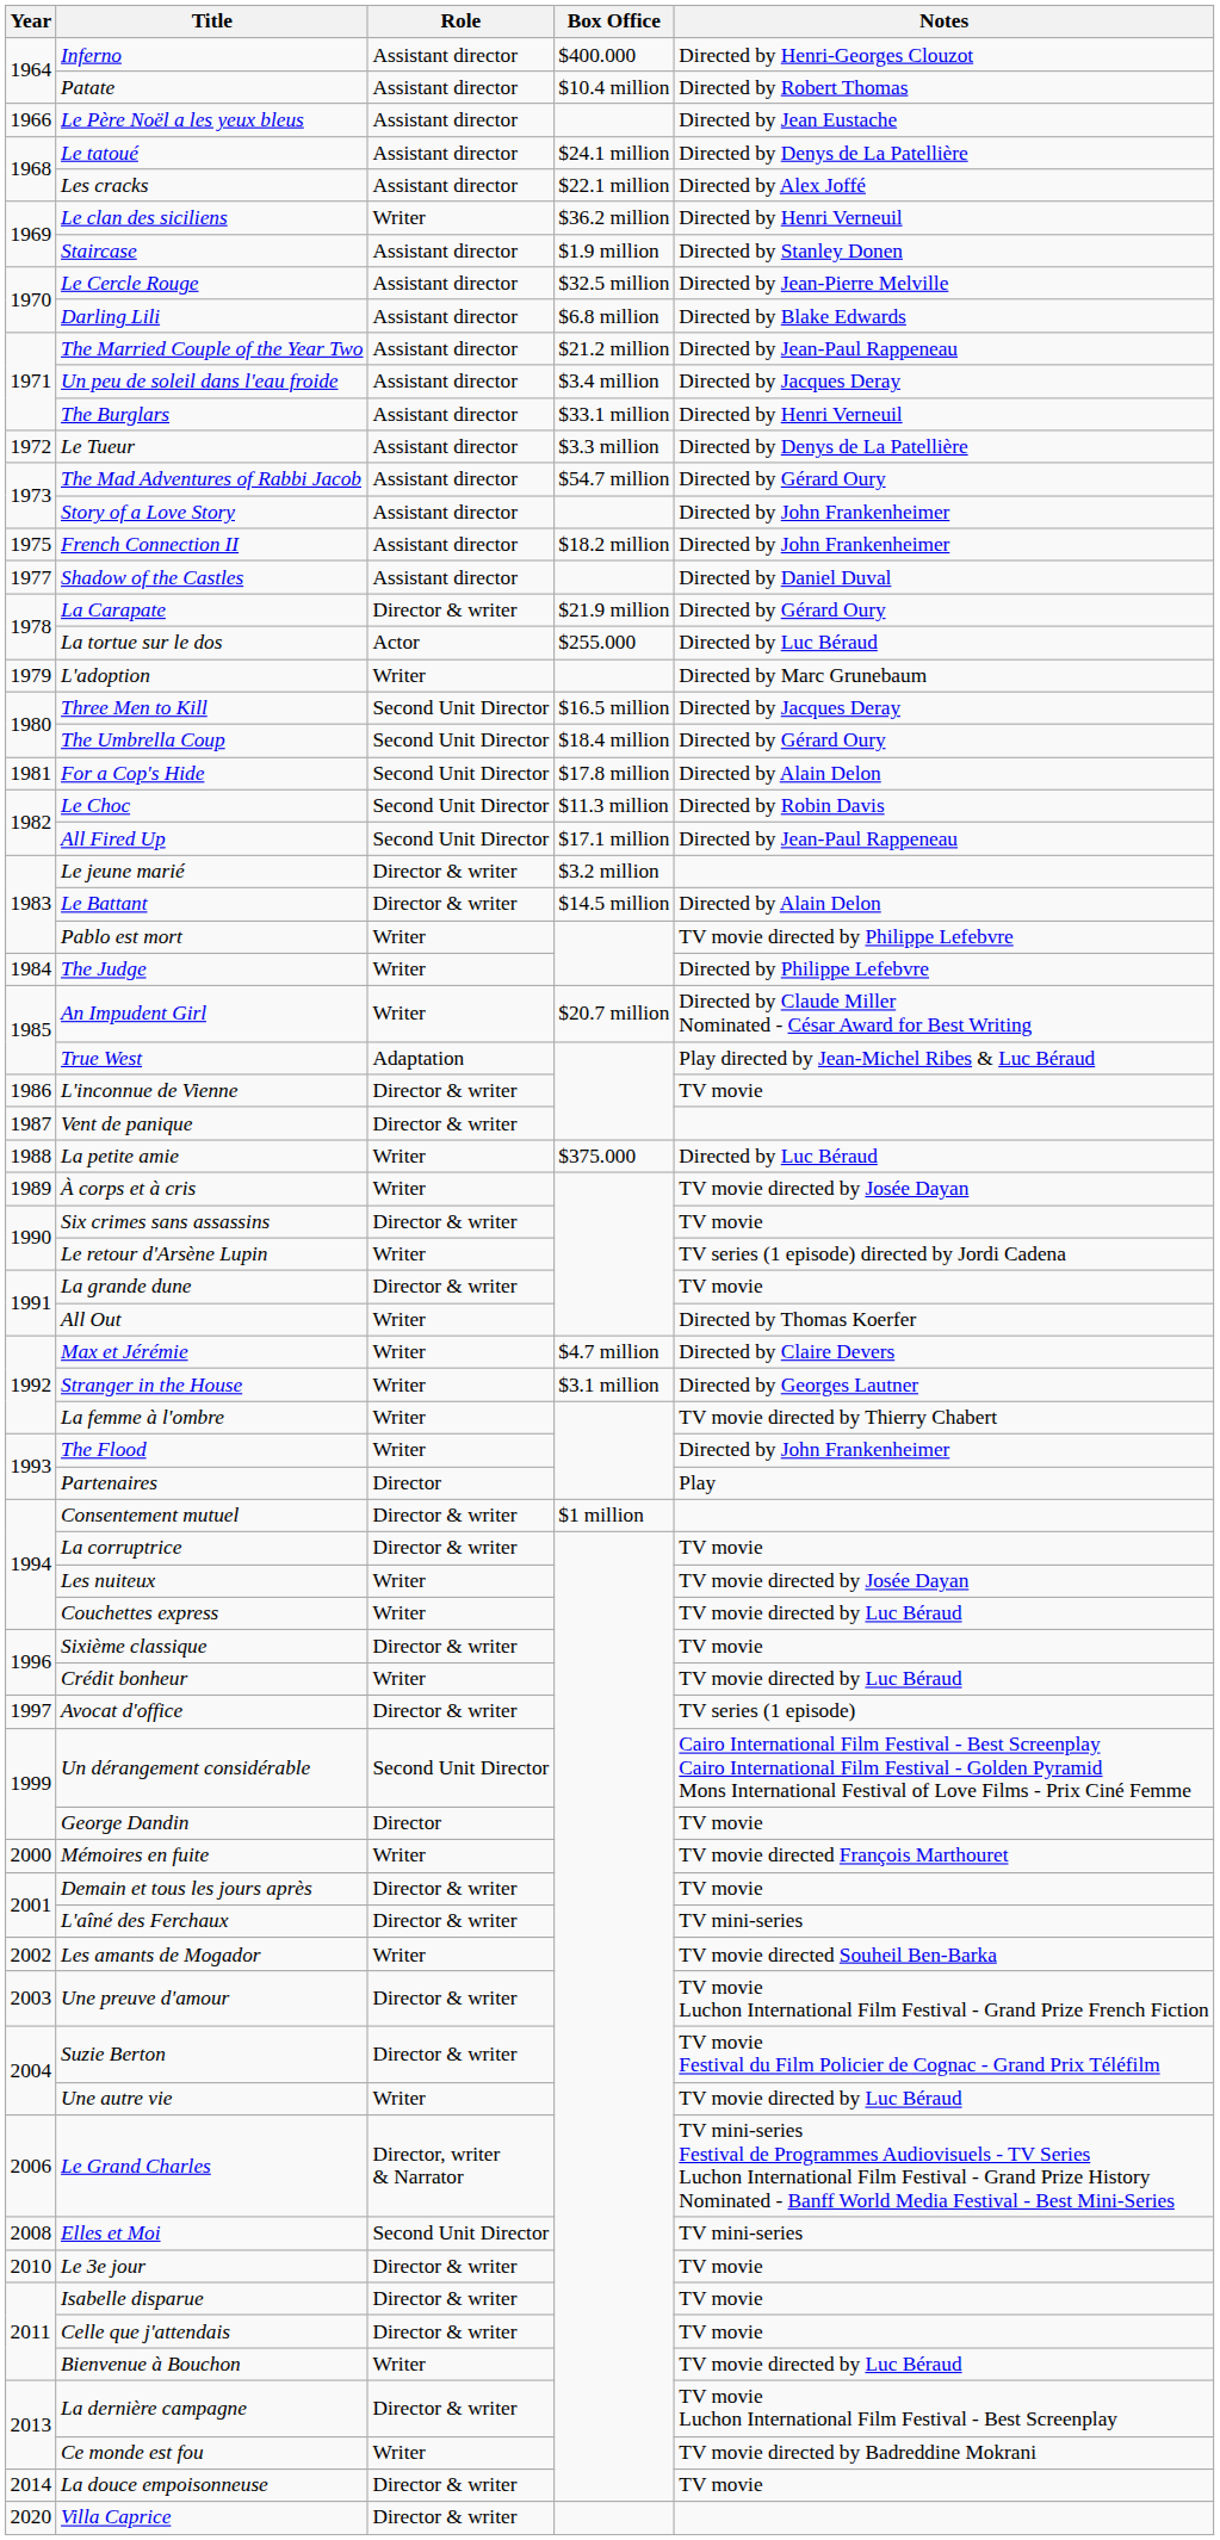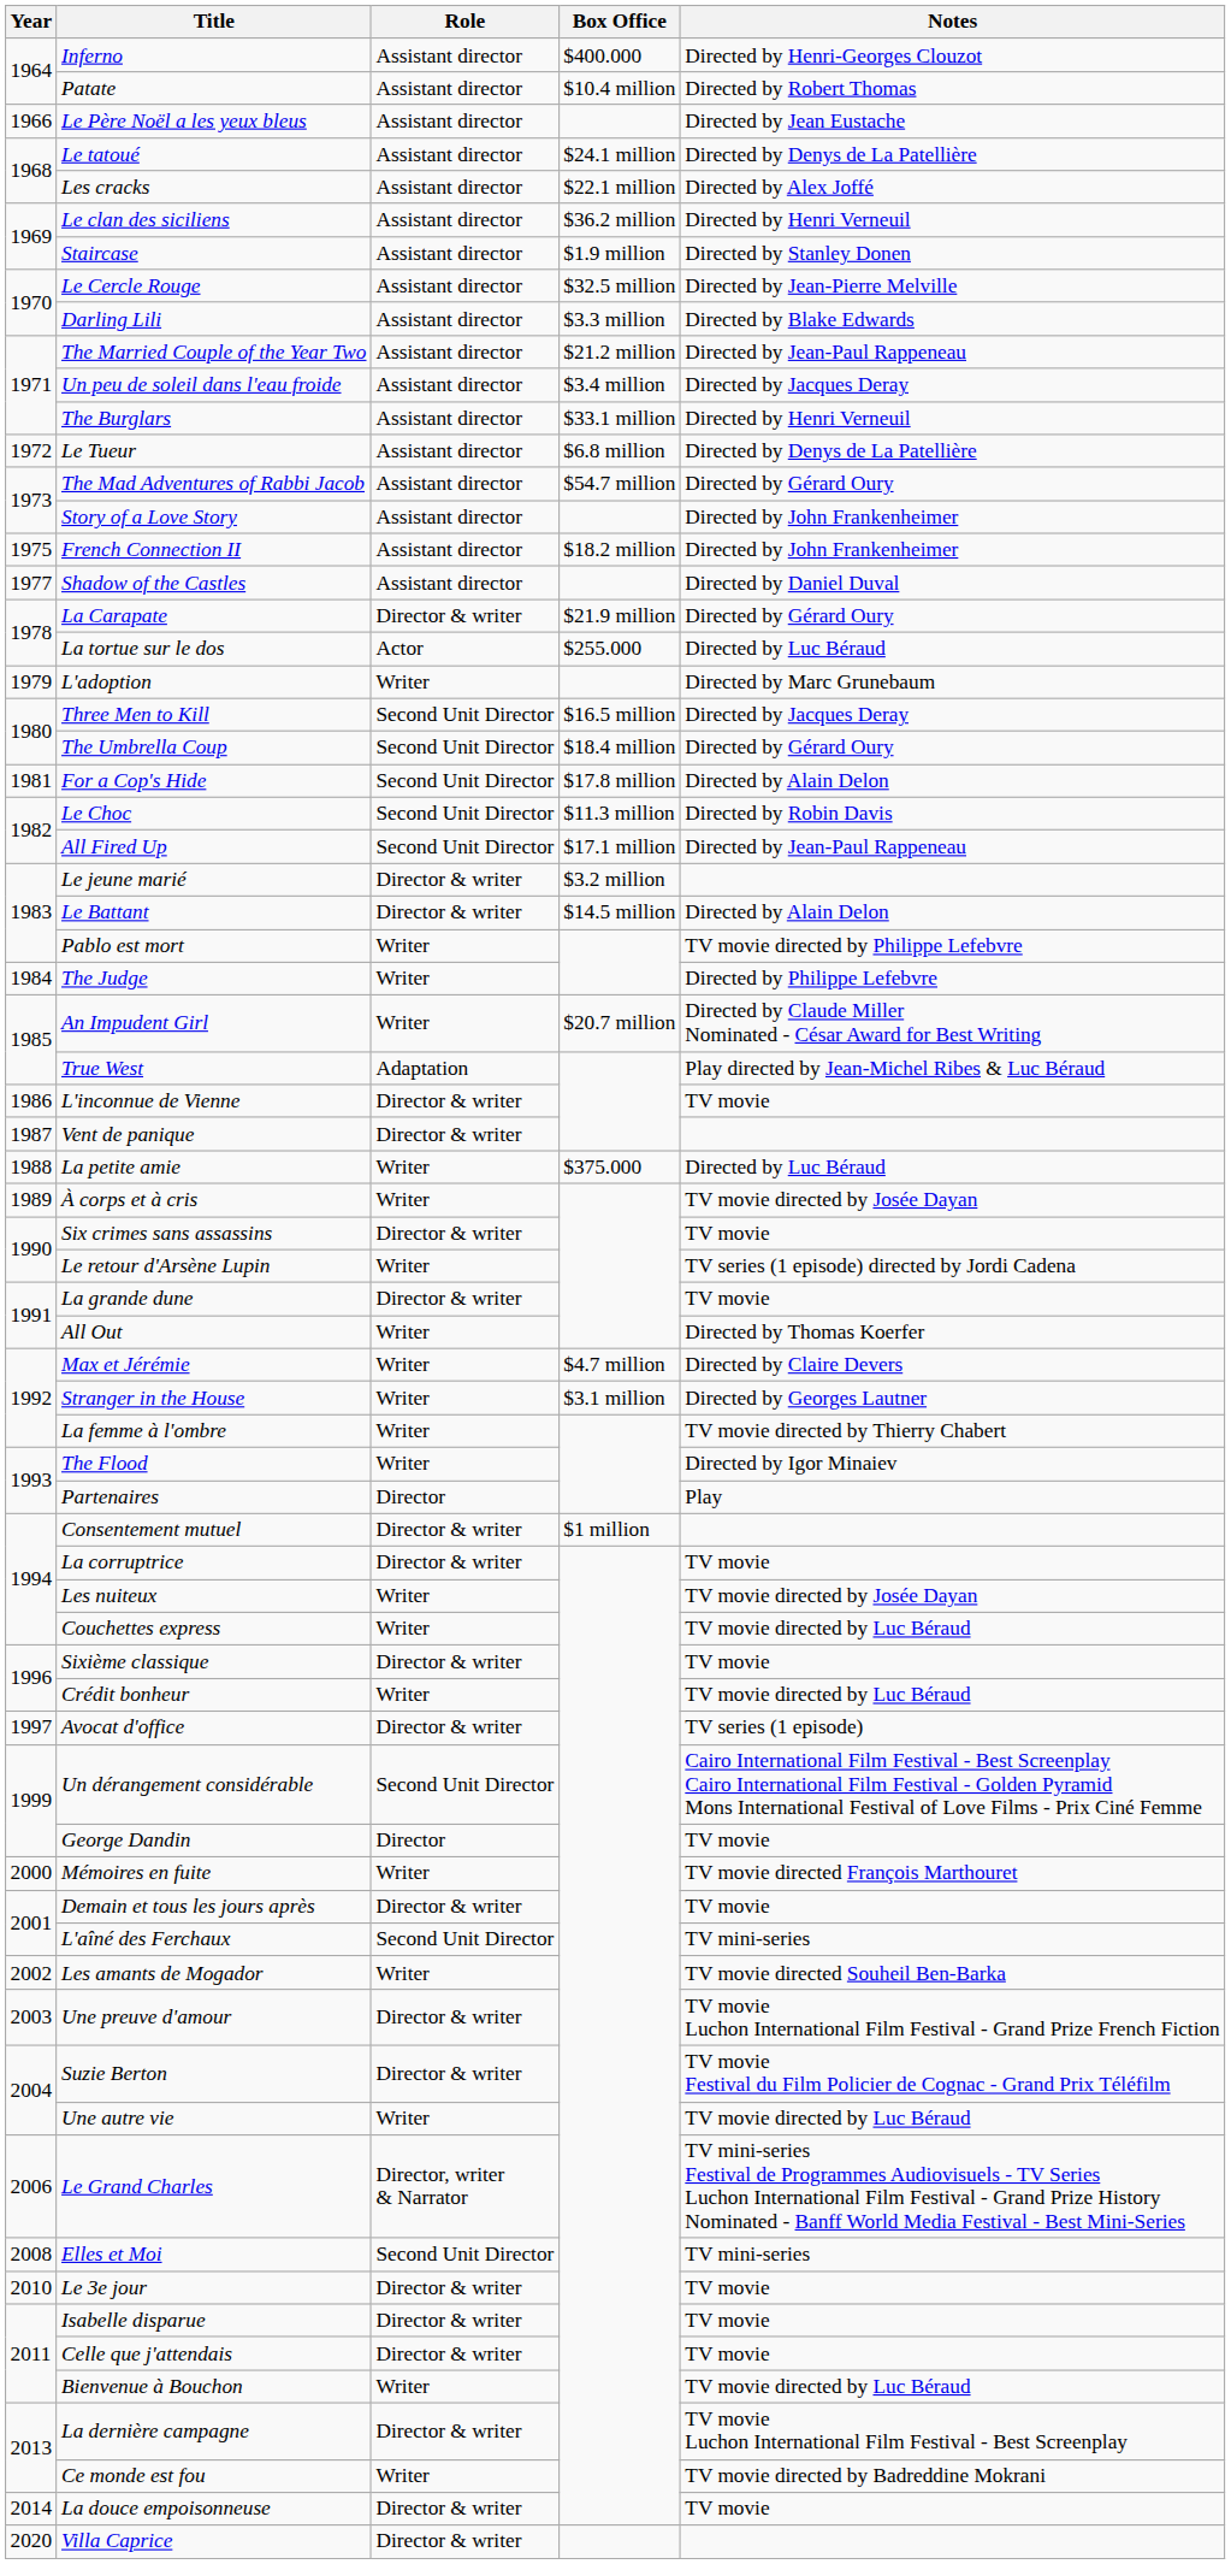 <table class="wikitable sortable">
 <tr>
 <th>Year</th>
 <th>Title</th>
 <th>Role</th>
 <th>Box Office</th>
 <th class="unsortable">Notes</th>
 </tr>
 <tr>
 <td rowspan=2>1964</td>
 <td><em><a href='#'>Inferno</a></em></td>
 <td>Assistant director</td>
 <td>$400.000</td>
 <td>Directed by <a href='#'>Henri-Georges Clouzot</a></td>
 </tr>
 <tr>
 <td><em>Patate</em></td>
 <td>Assistant director</td>
 <td>$10.4 million</td>
 <td>Directed by <a href='#'>Robert Thomas</a></td>
 </tr>
 <tr>
 <td>1966</td>
 <td><em><a href='#'>Le Père Noël a les yeux bleus</a></em></td>
 <td>Assistant director</td>
 <td></td>
 <td>Directed by <a href='#'>Jean Eustache</a></td>
 </tr>
 <tr>
 <td rowspan=2>1968</td>
 <td><em><a href='#'>Le tatoué</a></em></td>
 <td>Assistant director</td>
 <td>$24.1 million</td>
 <td>Directed by <a href='#'>Denys de La Patellière</a></td>
 </tr>
 <tr>
 <td><em>Les cracks</em></td>
 <td>Assistant director</td>
 <td>$22.1 million</td>
 <td>Directed by <a href='#'>Alex Joffé</a></td>
 </tr>
 <tr>
 <td rowspan=2>1969</td>
 <td><em><a href='#'>Le clan des siciliens</a></em></td>
-<td>Writer</td>
+<td>Assistant director</td>
 <td>$36.2 million</td>
 <td>Directed by <a href='#'>Henri Verneuil</a></td>
 </tr>
 <tr>
 <td><em><a href='#'>Staircase</a></em></td>
 <td>Assistant director</td>
 <td>$1.9 million</td>
 <td>Directed by <a href='#'>Stanley Donen</a></td>
 </tr>
 <tr>
 <td rowspan=2>1970</td>
 <td><em><a href='#'>Le Cercle Rouge</a></em></td>
 <td>Assistant director</td>
 <td>$32.5 million</td>
 <td>Directed by <a href='#'>Jean-Pierre Melville</a></td>
 </tr>
 <tr>
 <td><em><a href='#'>Darling Lili</a></em></td>
 <td>Assistant director</td>
-<td>$6.8 million</td>
+<td>$3.3 million</td>
 <td>Directed by <a href='#'>Blake Edwards</a></td>
 </tr>
 <tr>
 <td rowspan=3>1971</td>
 <td><em><a href='#'>The Married Couple of the Year Two</a></em></td>
 <td>Assistant director</td>
 <td>$21.2 million</td>
 <td>Directed by <a href='#'>Jean-Paul Rappeneau</a></td>
 </tr>
 <tr>
 <td><em><a href='#'>Un peu de soleil dans l'eau froide</a></em></td>
 <td>Assistant director</td>
 <td>$3.4 million</td>
 <td>Directed by <a href='#'>Jacques Deray</a></td>
 </tr>
 <tr>
 <td><em><a href='#'>The Burglars</a></em></td>
 <td>Assistant director</td>
 <td>$33.1 million</td>
 <td>Directed by <a href='#'>Henri Verneuil</a></td>
 </tr>
 <tr>
 <td>1972</td>
 <td><em>Le Tueur</em></td>
 <td>Assistant director</td>
-<td>$3.3 million</td>
+<td>$6.8 million</td>
 <td>Directed by <a href='#'>Denys de La Patellière</a></td>
 </tr>
 <tr>
 <td rowspan=2>1973</td>
 <td><em><a href='#'>The Mad Adventures of Rabbi Jacob</a></em></td>
 <td>Assistant director</td>
 <td>$54.7 million</td>
 <td>Directed by <a href='#'>Gérard Oury</a></td>
 </tr>
 <tr>
 <td><em><a href='#'>Story of a Love Story</a></em></td>
 <td>Assistant director</td>
 <td></td>
 <td>Directed by <a href='#'>John Frankenheimer</a></td>
 </tr>
 <tr>
 <td>1975</td>
 <td><em><a href='#'>French Connection II</a></em></td>
 <td>Assistant director</td>
 <td>$18.2 million</td>
 <td>Directed by <a href='#'>John Frankenheimer</a></td>
 </tr>
 <tr>
 <td>1977</td>
 <td><em><a href='#'>Shadow of the Castles</a></em></td>
 <td>Assistant director</td>
 <td></td>
 <td>Directed by <a href='#'>Daniel Duval</a></td>
 </tr>
 <tr>
 <td rowspan=2>1978</td>
 <td><em><a href='#'>La Carapate</a></em></td>
 <td>Director & writer</td>
 <td>$21.9 million</td>
 <td>Directed by <a href='#'>Gérard Oury</a></td>
 </tr>
 <tr>
 <td><em>La tortue sur le dos</em></td>
 <td>Actor</td>
 <td>$255.000</td>
 <td>Directed by <a href='#'>Luc Béraud</a></td>
 </tr>
 <tr>
 <td>1979</td>
 <td><em>L'adoption</em></td>
 <td>Writer</td>
 <td></td>
 <td>Directed by Marc Grunebaum</td>
 </tr>
 <tr>
 <td rowspan=2>1980</td>
 <td><em><a href='#'>Three Men to Kill</a></em></td>
 <td>Second Unit Director</td>
 <td>$16.5 million</td>
 <td>Directed by <a href='#'>Jacques Deray</a></td>
 </tr>
 <tr>
 <td><em><a href='#'>The Umbrella Coup</a></em></td>
 <td>Second Unit Director</td>
 <td>$18.4 million</td>
 <td>Directed by <a href='#'>Gérard Oury</a></td>
 </tr>
 <tr>
 <td>1981</td>
 <td><em><a href='#'>For a Cop's Hide</a></em></td>
 <td>Second Unit Director</td>
 <td>$17.8 million</td>
 <td>Directed by <a href='#'>Alain Delon</a></td>
 </tr>
 <tr>
 <td rowspan=2>1982</td>
 <td><em><a href='#'>Le Choc</a></em></td>
 <td>Second Unit Director</td>
 <td>$11.3 million</td>
 <td>Directed by <a href='#'>Robin Davis</a></td>
 </tr>
 <tr>
 <td><em><a href='#'>All Fired Up</a></em></td>
 <td>Second Unit Director</td>
 <td>$17.1 million</td>
 <td>Directed by <a href='#'>Jean-Paul Rappeneau</a></td>
 </tr>
 <tr>
 <td rowspan=3>1983</td>
 <td><em>Le jeune marié</em></td>
 <td>Director & writer</td>
 <td>$3.2 million</td>
 <td></td>
 </tr>
 <tr>
 <td><em><a href='#'>Le Battant</a></em></td>
 <td>Director & writer</td>
 <td>$14.5 million</td>
 <td>Directed by <a href='#'>Alain Delon</a></td>
 </tr>
 <tr>
 <td><em>Pablo est mort</em></td>
 <td>Writer</td>
 <td rowspan=2></td>
 <td>TV movie directed by <a href='#'>Philippe Lefebvre</a></td>
 </tr>
 <tr>
 <td>1984</td>
 <td><em><a href='#'>The Judge</a></em></td>
 <td>Writer</td>
 <td>Directed by <a href='#'>Philippe Lefebvre</a></td>
 </tr>
 <tr>
 <td rowspan=2>1985</td>
 <td><em><a href='#'>An Impudent Girl</a></em></td>
 <td>Writer</td>
 <td>$20.7 million</td>
 <td>Directed by <a href='#'>Claude Miller</a><br>Nominated - <a href='#'>César Award for Best Writing</a></td>
 </tr>
 <tr>
 <td><em><a href='#'>True West</a></em></td>
 <td>Adaptation</td>
 <td rowspan=3></td>
 <td>Play directed by <a href='#'>Jean-Michel Ribes</a> & <a href='#'>Luc Béraud</a></td>
 </tr>
 <tr>
 <td>1986</td>
 <td><em>L'inconnue de Vienne</em></td>
 <td>Director & writer</td>
 <td>TV movie</td>
 </tr>
 <tr>
 <td>1987</td>
 <td><em>Vent de panique</em></td>
 <td>Director & writer</td>
 <td></td>
 </tr>
 <tr>
 <td>1988</td>
 <td><em>La petite amie</em></td>
 <td>Writer</td>
 <td>$375.000</td>
 <td>Directed by <a href='#'>Luc Béraud</a></td>
 </tr>
 <tr>
 <td>1989</td>
 <td><em>À corps et à cris</em></td>
 <td>Writer</td>
 <td rowspan=5></td>
 <td>TV movie directed by <a href='#'>Josée Dayan</a></td>
 </tr>
 <tr>
 <td rowspan=2>1990</td>
 <td><em>Six crimes sans assassins</em></td>
 <td>Director & writer</td>
 <td>TV movie</td>
 </tr>
 <tr>
 <td><em>Le retour d'Arsène Lupin</em></td>
 <td>Writer</td>
 <td>TV series (1 episode) directed by Jordi Cadena</td>
 </tr>
 <tr>
 <td rowspan=2>1991</td>
 <td><em>La grande dune</em></td>
 <td>Director & writer</td>
 <td>TV movie</td>
 </tr>
 <tr>
 <td><em>All Out</em></td>
 <td>Writer</td>
 <td>Directed by Thomas Koerfer</td>
 </tr>
 <tr>
 <td rowspan=3>1992</td>
 <td><em><a href='#'>Max et Jérémie</a></em></td>
 <td>Writer</td>
 <td>$4.7 million</td>
 <td>Directed by <a href='#'>Claire Devers</a></td>
 </tr>
 <tr>
 <td><em><a href='#'>Stranger in the House</a></em></td>
 <td>Writer</td>
 <td>$3.1 million</td>
 <td>Directed by <a href='#'>Georges Lautner</a></td>
 </tr>
 <tr>
 <td><em>La femme à l'ombre</em></td>
 <td>Writer</td>
 <td rowspan=3></td>
 <td>TV movie directed by Thierry Chabert</td>
 </tr>
 <tr>
 <td rowspan=2>1993</td>
 <td><em><a href='#'>The Flood</a></em></td>
 <td>Writer</td>
-<td>Directed by <a href='#'>John Frankenheimer</a></td>
+<td>Directed by Igor Minaiev</td>
 </tr>
 <tr>
 <td><em>Partenaires</em></td>
 <td>Director</td>
 <td>Play</td>
 </tr>
 <tr>
 <td rowspan=4>1994</td>
 <td><em>Consentement mutuel</em></td>
 <td>Director & writer</td>
 <td>$1 million</td>
 <td></td>
 </tr>
 <tr>
 <td><em>La corruptrice</em></td>
 <td>Director & writer</td>
 <td rowspan=24></td>
 <td>TV movie</td>
 </tr>
 <tr>
 <td><em>Les nuiteux</em></td>
 <td>Writer</td>
 <td>TV movie directed by <a href='#'>Josée Dayan</a></td>
 </tr>
 <tr>
 <td><em>Couchettes express</em></td>
 <td>Writer</td>
 <td>TV movie directed by <a href='#'>Luc Béraud</a></td>
 </tr>
 <tr>
 <td rowspan=2>1996</td>
 <td><em>Sixième classique</em></td>
 <td>Director & writer</td>
 <td>TV movie</td>
 </tr>
 <tr>
 <td><em>Crédit bonheur</em></td>
 <td>Writer</td>
 <td>TV movie directed by <a href='#'>Luc Béraud</a></td>
 </tr>
 <tr>
 <td>1997</td>
 <td><em>Avocat d'office</em></td>
 <td>Director & writer</td>
 <td>TV series (1 episode)</td>
 </tr>
 <tr>
 <td rowspan=2>1999</td>
 <td><em>Un dérangement considérable</em></td>
 <td>Second Unit Director</td>
 <td><a href='#'>Cairo International Film Festival - Best Screenplay</a><br><a href='#'>Cairo International Film Festival - Golden Pyramid</a><br>Mons International Festival of Love Films - Prix Ciné Femme</td>
 </tr>
 <tr>
 <td><em>George Dandin</em></td>
 <td>Director</td>
 <td>TV movie</td>
 </tr>
 <tr>
 <td>2000</td>
 <td><em>Mémoires en fuite</em></td>
 <td>Writer</td>
 <td>TV movie directed <a href='#'>François Marthouret</a></td>
 </tr>
 <tr>
 <td rowspan=2>2001</td>
 <td><em>Demain et tous les jours après</em></td>
 <td>Director & writer</td>
 <td>TV movie</td>
 </tr>
 <tr>
 <td><em>L'aîné des Ferchaux</em></td>
-<td>Director & writer</td>
+<td>Second Unit Director</td>
 <td>TV mini-series</td>
 </tr>
 <tr>
 <td>2002</td>
 <td><em>Les amants de Mogador</em></td>
 <td>Writer</td>
 <td>TV movie directed <a href='#'>Souheil Ben-Barka</a></td>
 </tr>
 <tr>
 <td>2003</td>
 <td><em>Une preuve d'amour</em></td>
 <td>Director & writer</td>
 <td>TV movie<br>Luchon International Film Festival - Grand Prize French Fiction</td>
 </tr>
 <tr>
 <td rowspan=2>2004</td>
 <td><em>Suzie Berton</em></td>
 <td>Director & writer</td>
 <td>TV movie<br><a href='#'>Festival du Film Policier de Cognac - Grand Prix Téléfilm</a></td>
 </tr>
 <tr>
 <td><em>Une autre vie</em></td>
 <td>Writer</td>
 <td>TV movie directed by <a href='#'>Luc Béraud</a></td>
 </tr>
 <tr>
 <td>2006</td>
 <td><em><a href='#'>Le Grand Charles</a></em></td>
 <td>Director, writer<br>& Narrator</td>
 <td>TV mini-series<br><a href='#'>Festival de Programmes Audiovisuels - TV Series</a><br>Luchon International Film Festival - Grand Prize History<br>Nominated - <a href='#'>Banff World Media Festival - Best Mini-Series</a></td>
 </tr>
 <tr>
 <td>2008</td>
 <td><em><a href='#'>Elles et Moi</a></em></td>
 <td>Second Unit Director</td>
 <td>TV mini-series</td>
 </tr>
 <tr>
 <td>2010</td>
 <td><em>Le 3e jour</em></td>
 <td>Director & writer</td>
 <td>TV movie</td>
 </tr>
 <tr>
 <td rowspan=3>2011</td>
 <td><em>Isabelle disparue</em></td>
 <td>Director & writer</td>
 <td>TV movie</td>
 </tr>
 <tr>
 <td><em>Celle que j'attendais</em></td>
 <td>Director & writer</td>
 <td>TV movie</td>
 </tr>
 <tr>
 <td><em>Bienvenue à Bouchon</em></td>
 <td>Writer</td>
 <td>TV movie directed by <a href='#'>Luc Béraud</a></td>
 </tr>
 <tr>
 <td rowspan=2>2013</td>
 <td><em>La dernière campagne</em></td>
 <td>Director & writer</td>
 <td>TV movie<br>Luchon International Film Festival - Best Screenplay</td>
 </tr>
 <tr>
 <td><em>Ce monde est fou</em></td>
 <td>Writer</td>
 <td>TV movie directed by Badreddine Mokrani</td>
 </tr>
 <tr>
 <td>2014</td>
 <td><em>La douce empoisonneuse</em></td>
 <td>Director & writer</td>
 <td>TV movie</td>
 </tr>
 <tr>
 <td>2020</td>
 <td><em><a href='#'>Villa Caprice</a></em></td>
 <td>Director & writer</td>
 <td></td>
 <td></td>
 </tr>
 <tr>
 </tr>
 </table>
